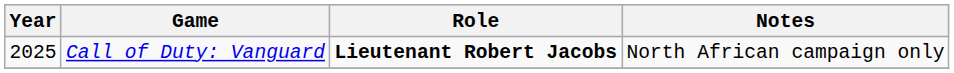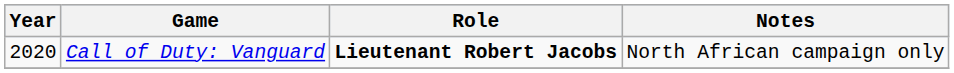 <table class="sortable wikitable">
 <tr style="background:#B0C4DE;">
 <th>Year</th>
 <th>Game</th>
 <th>Role</th>
 <th>Notes</th>
 </tr>
 <tr>
-<td>2025</td>
+<td>2020</td>
 <td><em><a href='#'>Call of Duty: Vanguard</a></em></td>
 <td><strong>Lieutenant Robert Jacobs</strong></td>
 <td>North African campaign only</td>
 </tr>
 <tr>
 </tr>
 </table>
